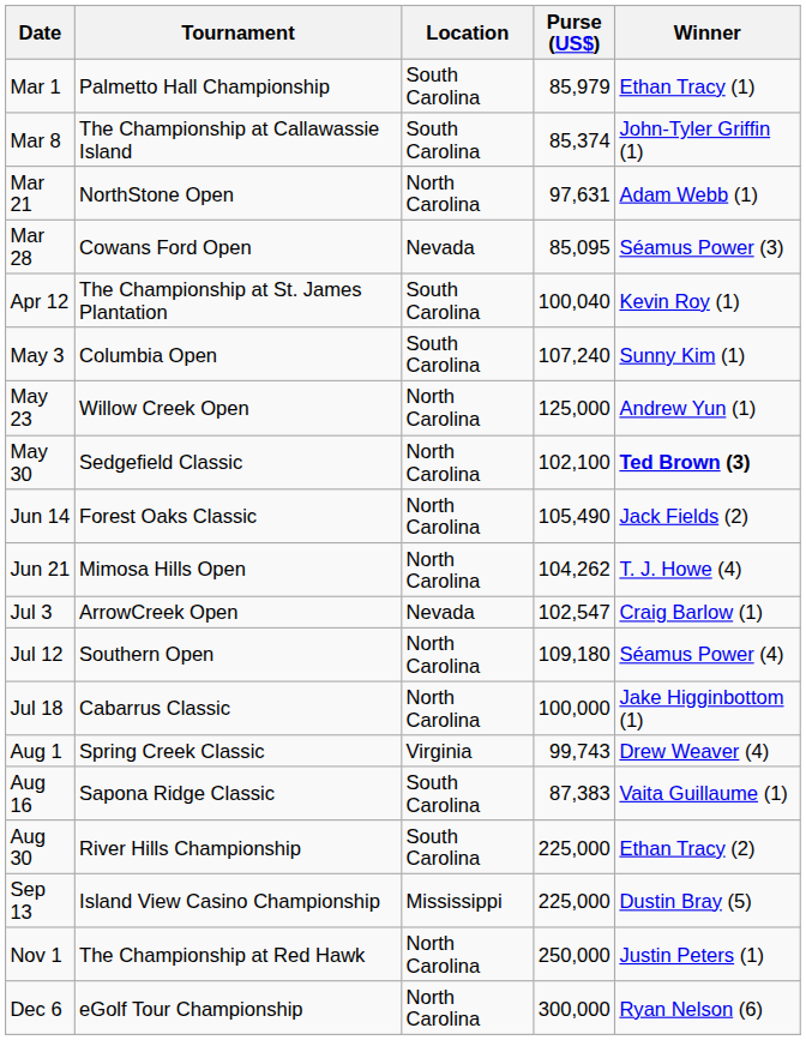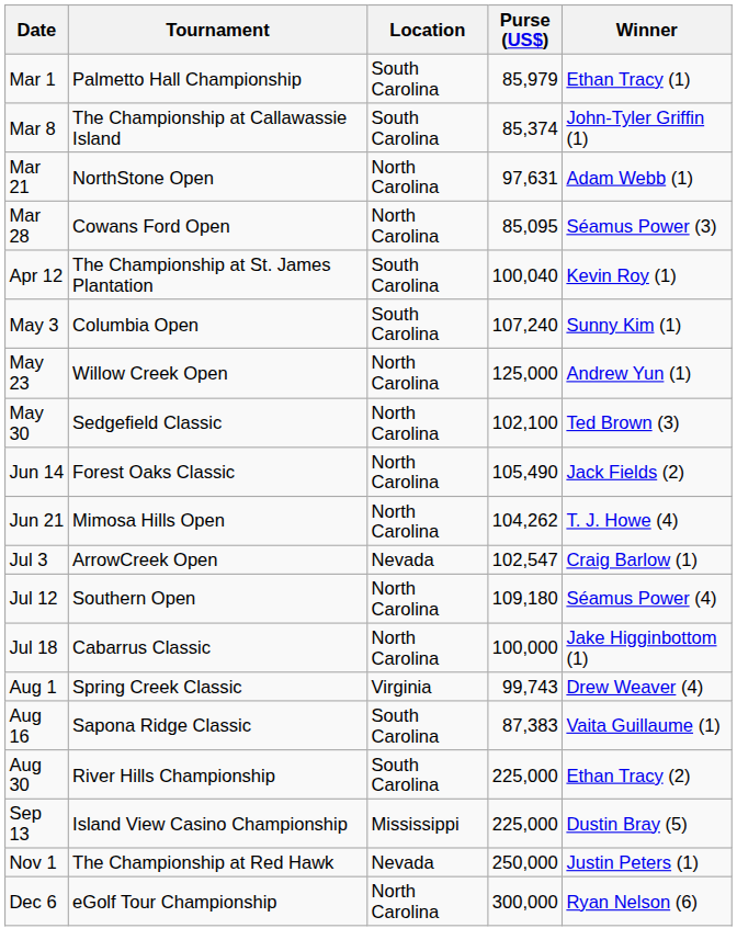 <table class="wikitable" style="font-size:95%">
 <tr>
 <th>Date</th>
 <th>Tournament</th>
 <th>Location</th>
 <th>Purse<br>(<a href='#'>US$</a>)</th>
 <th>Winner</th>
 </tr>
 <tr>
 <td>Mar 1</td>
 <td>Palmetto Hall Championship</td>
 <td>South Carolina</td>
 <td align=right>85,979</td>
 <td> <a href='#'>Ethan Tracy</a> (1)</td>
 </tr>
 <tr>
 <td>Mar 8</td>
 <td>The Championship at Callawassie Island</td>
 <td>South Carolina</td>
 <td align=right>85,374</td>
 <td> <a href='#'>John-Tyler Griffin</a> (1)</td>
 </tr>
 <tr>
 <td>Mar 21</td>
 <td>NorthStone Open</td>
 <td>North Carolina</td>
 <td align=right>97,631</td>
 <td> <a href='#'>Adam Webb</a> (1)</td>
 </tr>
 <tr>
 <td>Mar 28</td>
 <td>Cowans Ford Open</td>
-<td>Nevada</td>
+<td>North Carolina</td>
 <td align=right>85,095</td>
 <td> <a href='#'>Séamus Power</a> (3)</td>
 </tr>
 <tr>
 <td>Apr 12</td>
 <td>The Championship at St. James Plantation</td>
 <td>South Carolina</td>
 <td align=right>100,040</td>
 <td> <a href='#'>Kevin Roy</a> (1)</td>
 </tr>
 <tr>
 <td>May 3</td>
 <td>Columbia Open</td>
 <td>South Carolina</td>
 <td align=right>107,240</td>
 <td> <a href='#'>Sunny Kim</a> (1)</td>
 </tr>
 <tr>
 <td>May 23</td>
 <td>Willow Creek Open</td>
 <td>North Carolina</td>
 <td align=right>125,000</td>
 <td> <a href='#'>Andrew Yun</a> (1)</td>
 </tr>
 <tr>
 <td>May 30</td>
 <td>Sedgefield Classic</td>
 <td>North Carolina</td>
 <td align=right>102,100</td>
-<td><strong> <a href='#'>Ted Brown</a> (3)</strong></td>
+<td> <a href='#'>Ted Brown</a> (3)</td>
 </tr>
 <tr>
 <td>Jun 14</td>
 <td>Forest Oaks Classic</td>
 <td>North Carolina</td>
 <td align=right>105,490</td>
 <td> <a href='#'>Jack Fields</a> (2)</td>
 </tr>
 <tr>
 <td>Jun 21</td>
 <td>Mimosa Hills Open</td>
 <td>North Carolina</td>
 <td align=right>104,262</td>
 <td> <a href='#'>T. J. Howe</a> (4)</td>
 </tr>
 <tr>
 <td>Jul 3</td>
 <td>ArrowCreek Open</td>
 <td>Nevada</td>
 <td align=right>102,547</td>
 <td> <a href='#'>Craig Barlow</a> (1)</td>
 </tr>
 <tr>
 <td>Jul 12</td>
 <td>Southern Open</td>
 <td>North Carolina</td>
 <td align=right>109,180</td>
 <td> <a href='#'>Séamus Power</a> (4)</td>
 </tr>
 <tr>
 <td>Jul 18</td>
 <td>Cabarrus Classic</td>
 <td>North Carolina</td>
 <td align=right>100,000</td>
 <td> <a href='#'>Jake Higginbottom</a> (1)</td>
 </tr>
 <tr>
 <td>Aug 1</td>
 <td>Spring Creek Classic</td>
 <td>Virginia</td>
 <td align=right>99,743</td>
 <td> <a href='#'>Drew Weaver</a> (4)</td>
 </tr>
 <tr>
 <td>Aug 16</td>
 <td>Sapona Ridge Classic</td>
 <td>South Carolina</td>
 <td align=right>87,383</td>
 <td> <a href='#'>Vaita Guillaume</a> (1)</td>
 </tr>
 <tr>
 <td>Aug 30</td>
 <td>River Hills Championship</td>
 <td>South Carolina</td>
 <td align=right>225,000</td>
 <td> <a href='#'>Ethan Tracy</a> (2)</td>
 </tr>
 <tr>
 <td>Sep 13</td>
 <td>Island View Casino Championship</td>
 <td>Mississippi</td>
 <td align=right>225,000</td>
 <td> <a href='#'>Dustin Bray</a> (5)</td>
 </tr>
 <tr>
 <td>Nov 1</td>
 <td>The Championship at Red Hawk</td>
-<td>North Carolina</td>
+<td>Nevada</td>
 <td align=right>250,000</td>
 <td> <a href='#'>Justin Peters</a> (1)</td>
 </tr>
 <tr>
 <td>Dec 6</td>
 <td>eGolf Tour Championship</td>
 <td>North Carolina</td>
 <td align=right>300,000</td>
 <td> <a href='#'>Ryan Nelson</a> (6)</td>
 </tr>
 </table>
